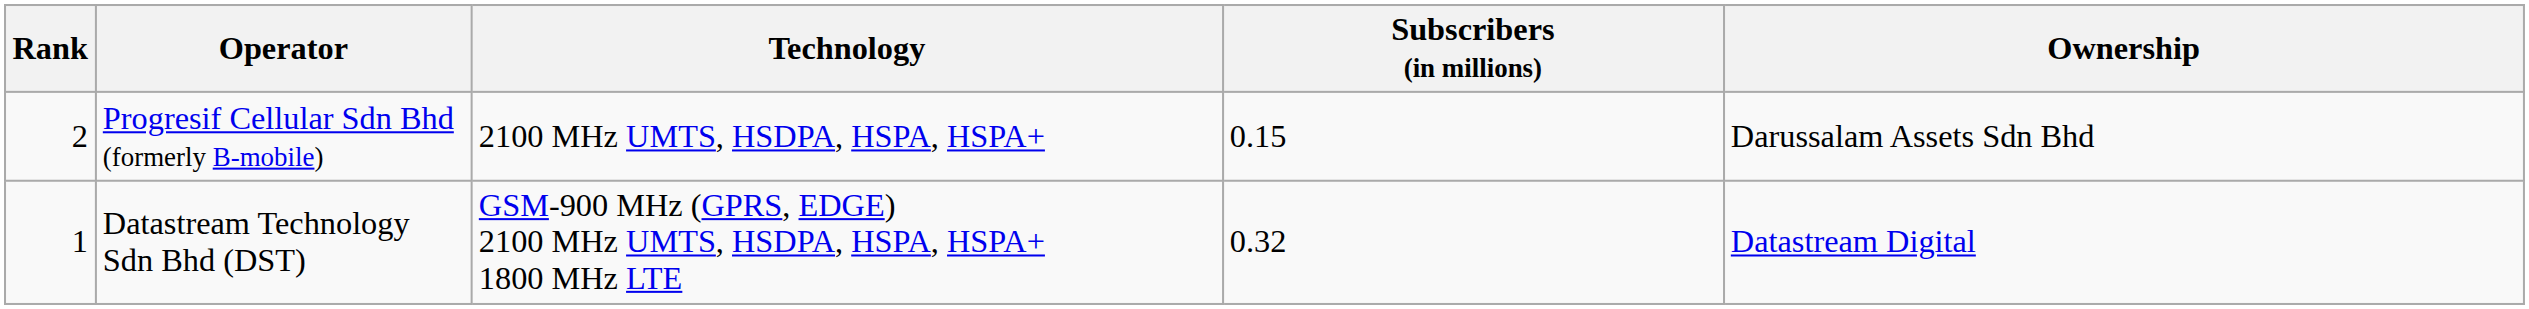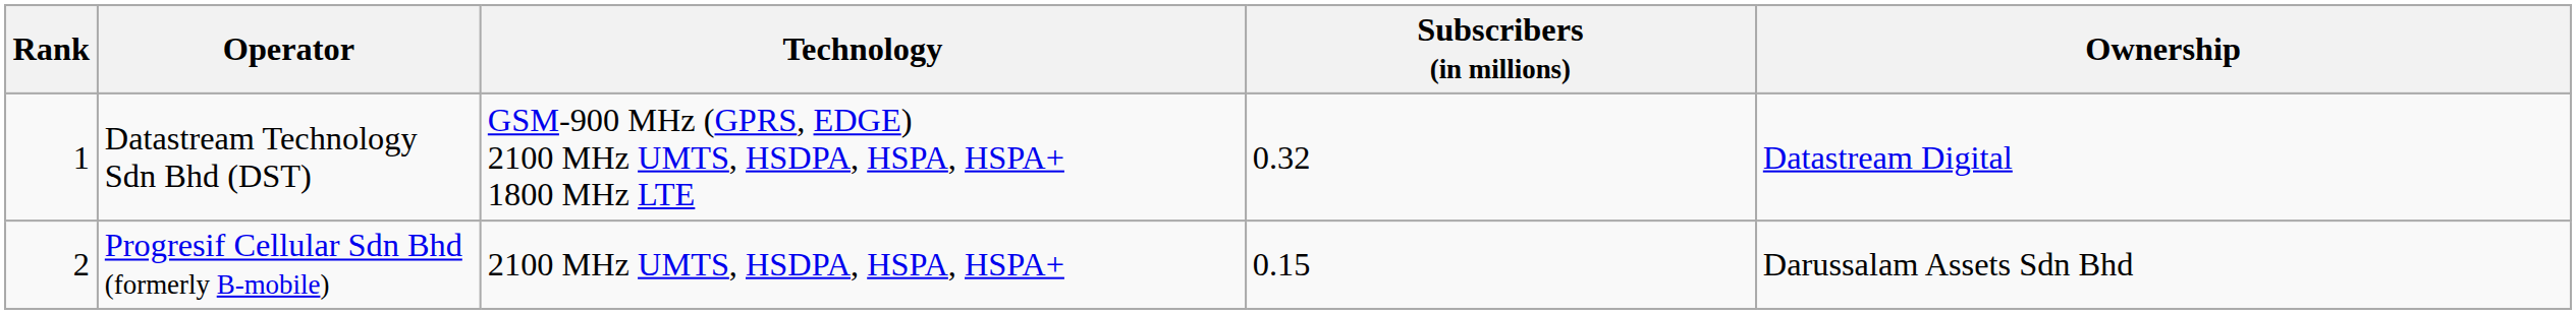 <table class="wikitable">
 <tr>
 <th style="width:3%;">Rank</th>
 <th style="width:15%;">Operator</th>
 <th style="width:30%;">Technology</th>
 <th style="width:20%;">Subscribers<br><small>(in millions)</small></th>
 <th style="width:32%;">Ownership</th>
 </tr>
 <tr>
+<td align=right>1</td>
+<td>Datastream Technology Sdn Bhd (DST)</td>
+<td><a href='#'>GSM</a>-900 MHz (<a href='#'>GPRS</a>, <a href='#'>EDGE</a>)<br>2100 MHz <a href='#'>UMTS</a>, <a href='#'>HSDPA</a>, <a href='#'>HSPA</a>, <a href='#'>HSPA+</a> <br>1800 MHz <a href='#'>LTE</a></td>
+<td>0.32</td>
+<td><a href='#'>Datastream Digital</a></td>
+</tr>
+<tr>
 <td align=right>2</td>
 <td><a href='#'>Progresif Cellular Sdn Bhd</a> <small>(formerly <a href='#'>B-mobile</a>)</small></td>
 <td>2100 MHz <a href='#'>UMTS</a>, <a href='#'>HSDPA</a>, <a href='#'>HSPA</a>, <a href='#'>HSPA+</a></td>
 <td>0.15</td>
 <td>Darussalam Assets Sdn Bhd</td>
 </tr>
-<tr>
-<td align=right>1</td>
-<td>Datastream Technology Sdn Bhd (DST)</td>
-<td><a href='#'>GSM</a>-900 MHz (<a href='#'>GPRS</a>, <a href='#'>EDGE</a>)<br>2100 MHz <a href='#'>UMTS</a>, <a href='#'>HSDPA</a>, <a href='#'>HSPA</a>, <a href='#'>HSPA+</a> <br>1800 MHz <a href='#'>LTE</a></td>
-<td>0.32</td>
-<td><a href='#'>Datastream Digital</a></td>
-</tr>
 </table>
